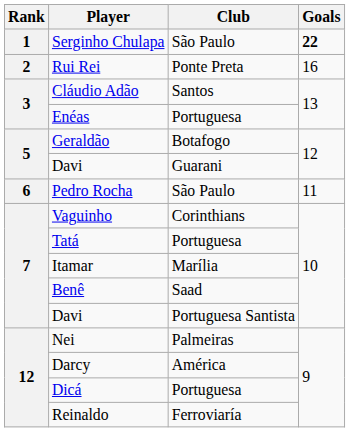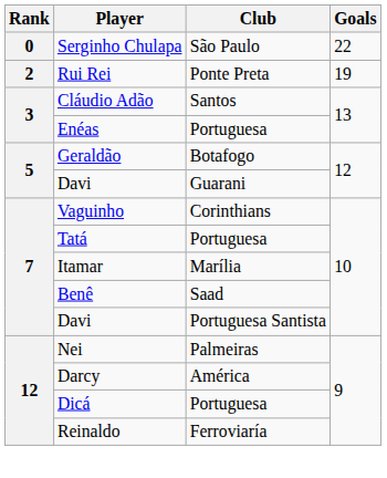 <table class="wikitable">
 <tr>
 <th>Rank</th>
 <th>Player</th>
 <th>Club</th>
 <th>Goals</th>
 </tr>
 <tr>
-<th>1</th>
+<th>0</th>
 <td><a href='#'>Serginho Chulapa</a></td>
 <td>São Paulo</td>
-<td><strong>22</strong></td>
+<td>22</td>
 </tr>
 <tr>
 <th>2</th>
 <td><a href='#'>Rui Rei</a></td>
 <td>Ponte Preta</td>
-<td>16</td>
+<td>19</td>
 </tr>
 <tr>
 <th rowspan="2">3</th>
 <td><a href='#'>Cláudio Adão</a></td>
 <td>Santos</td>
 <td rowspan="2">13</td>
 </tr>
 <tr>
 <td><a href='#'>Enéas</a></td>
 <td>Portuguesa</td>
 </tr>
 <tr>
 <th rowspan="2">5</th>
 <td><a href='#'>Geraldão</a></td>
 <td>Botafogo</td>
 <td rowspan="2">12</td>
 </tr>
 <tr>
 <td>Davi</td>
 <td>Guarani</td>
-</tr>
-<tr>
-<th>6</th>
-<td><a href='#'>Pedro Rocha</a></td>
-<td>São Paulo</td>
-<td>11</td>
 </tr>
 <tr>
 <th rowspan="5">7</th>
 <td><a href='#'>Vaguinho</a></td>
 <td>Corinthians</td>
 <td rowspan="5">10</td>
 </tr>
 <tr>
 <td><a href='#'>Tatá</a></td>
 <td>Portuguesa</td>
 </tr>
 <tr>
 <td>Itamar</td>
 <td>Marília</td>
 </tr>
 <tr>
 <td><a href='#'>Benê</a></td>
 <td>Saad</td>
 </tr>
 <tr>
 <td>Davi</td>
 <td>Portuguesa Santista</td>
 </tr>
 <tr>
 <th rowspan="4">12</th>
 <td>Nei</td>
 <td>Palmeiras</td>
 <td rowspan="4">9</td>
 </tr>
 <tr>
 <td>Darcy</td>
 <td>América</td>
 </tr>
 <tr>
 <td><a href='#'>Dicá</a></td>
 <td>Portuguesa</td>
 </tr>
 <tr>
 <td>Reinaldo</td>
 <td>Ferroviaría</td>
 </tr>
 </table>
